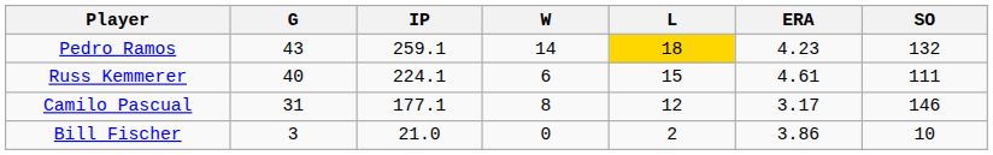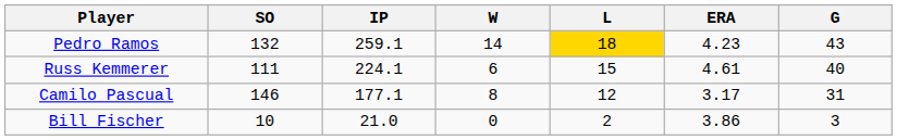 <table class="wikitable sortable">
 <tr>
 <th bgcolor="#DDDDFF" width="16%">Player</th>
-<th bgcolor="#DDDDFF" width="9%">G</th>
+<th bgcolor="#DDDDFF" width="9%">SO</th>
 <th bgcolor="#DDDDFF" width="9%">IP</th>
 <th bgcolor="#DDDDFF" width="9%">W</th>
 <th bgcolor="#DDDDFF" width="9%">L</th>
 <th bgcolor="#DDDDFF" width="9%">ERA</th>
-<th bgcolor="#DDDDFF" width="9%">SO</th>
+<th bgcolor="#DDDDFF" width="9%">G</th>
 </tr>
 <tr align="center">
 <td><a href='#'>Pedro Ramos</a></td>
-<td>43</td>
+<td>132</td>
 <td>259.1</td>
 <td>14</td>
 <td style="background: gold;">18</td>
 <td>4.23</td>
-<td>132</td>
+<td>43</td>
 </tr>
 <tr align=center>
 <td><a href='#'>Russ Kemmerer</a></td>
-<td>40</td>
+<td>111</td>
 <td>224.1</td>
 <td>6</td>
 <td>15</td>
 <td>4.61</td>
-<td>111</td>
+<td>40</td>
 </tr>
 <tr align=center>
 <td><a href='#'>Camilo Pascual</a></td>
-<td>31</td>
+<td>146</td>
 <td>177.1</td>
 <td>8</td>
 <td>12</td>
 <td>3.17</td>
-<td>146</td>
+<td>31</td>
 </tr>
 <tr align=center>
 <td><a href='#'>Bill Fischer</a></td>
-<td>3</td>
+<td>10</td>
 <td>21.0</td>
 <td>0</td>
 <td>2</td>
 <td>3.86</td>
-<td>10</td>
+<td>3</td>
 </tr>
 </table>
